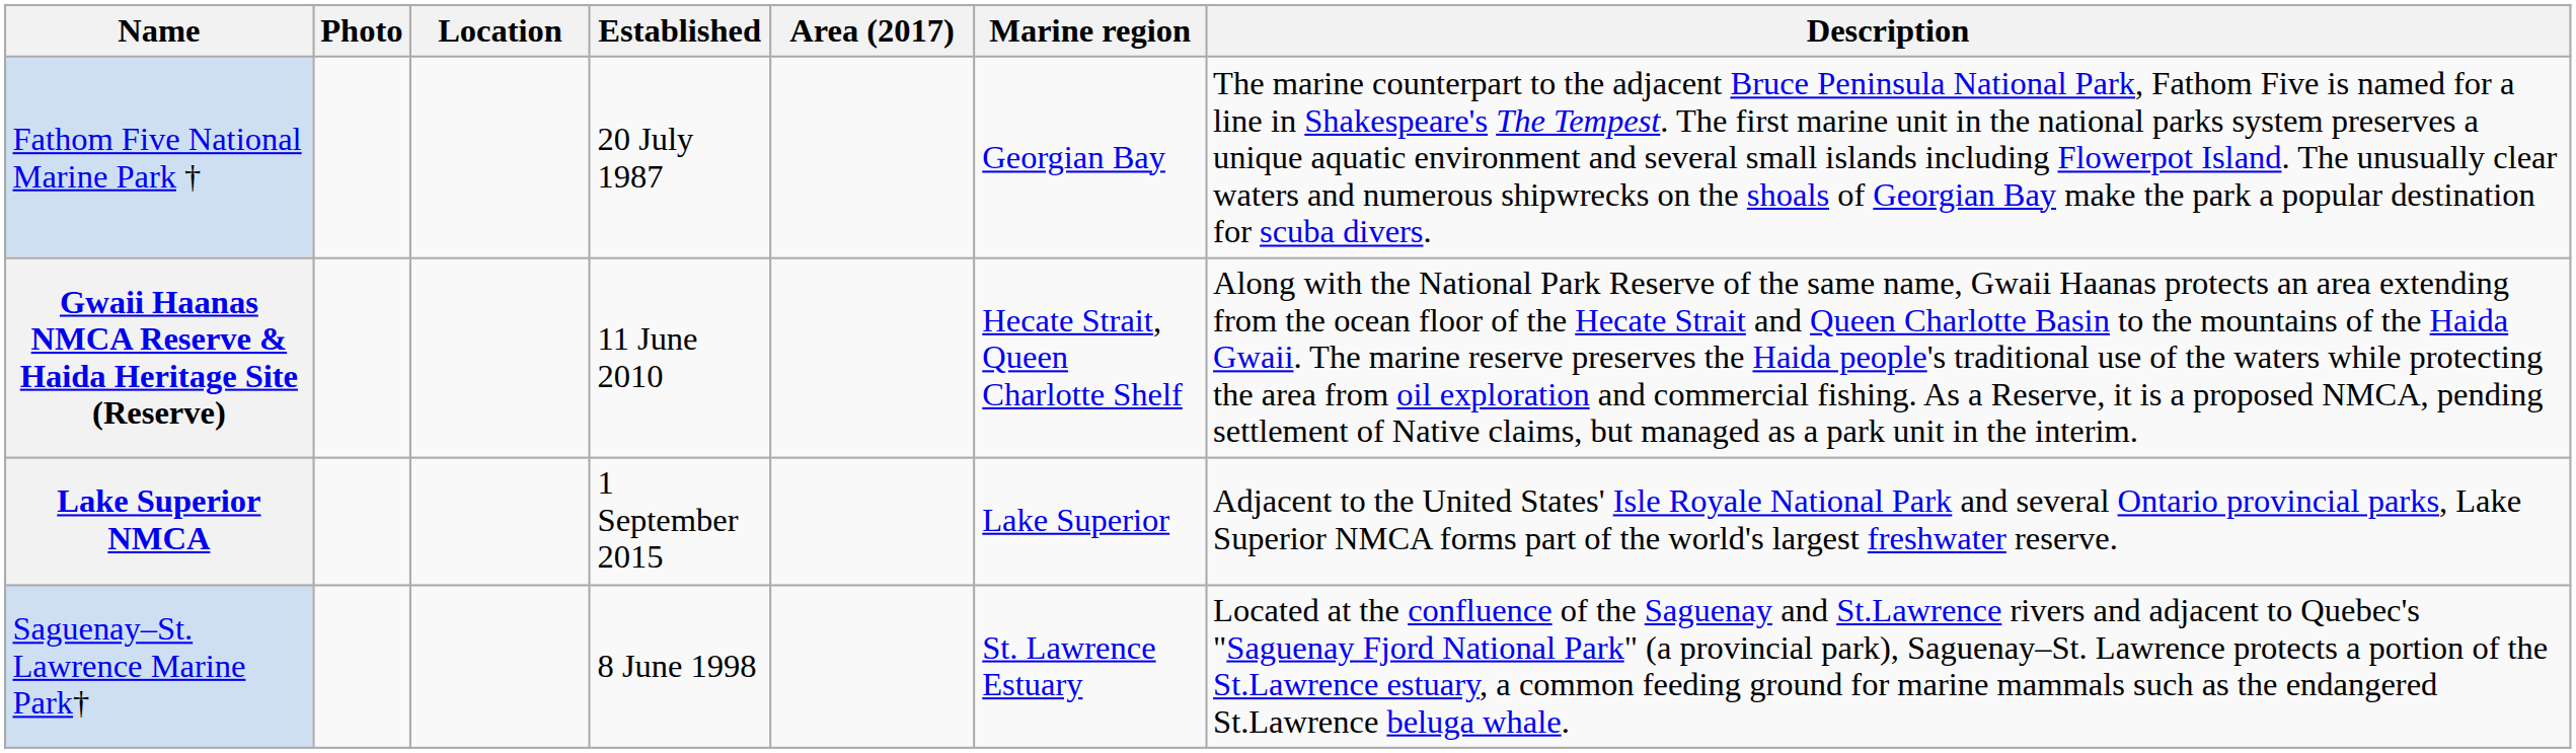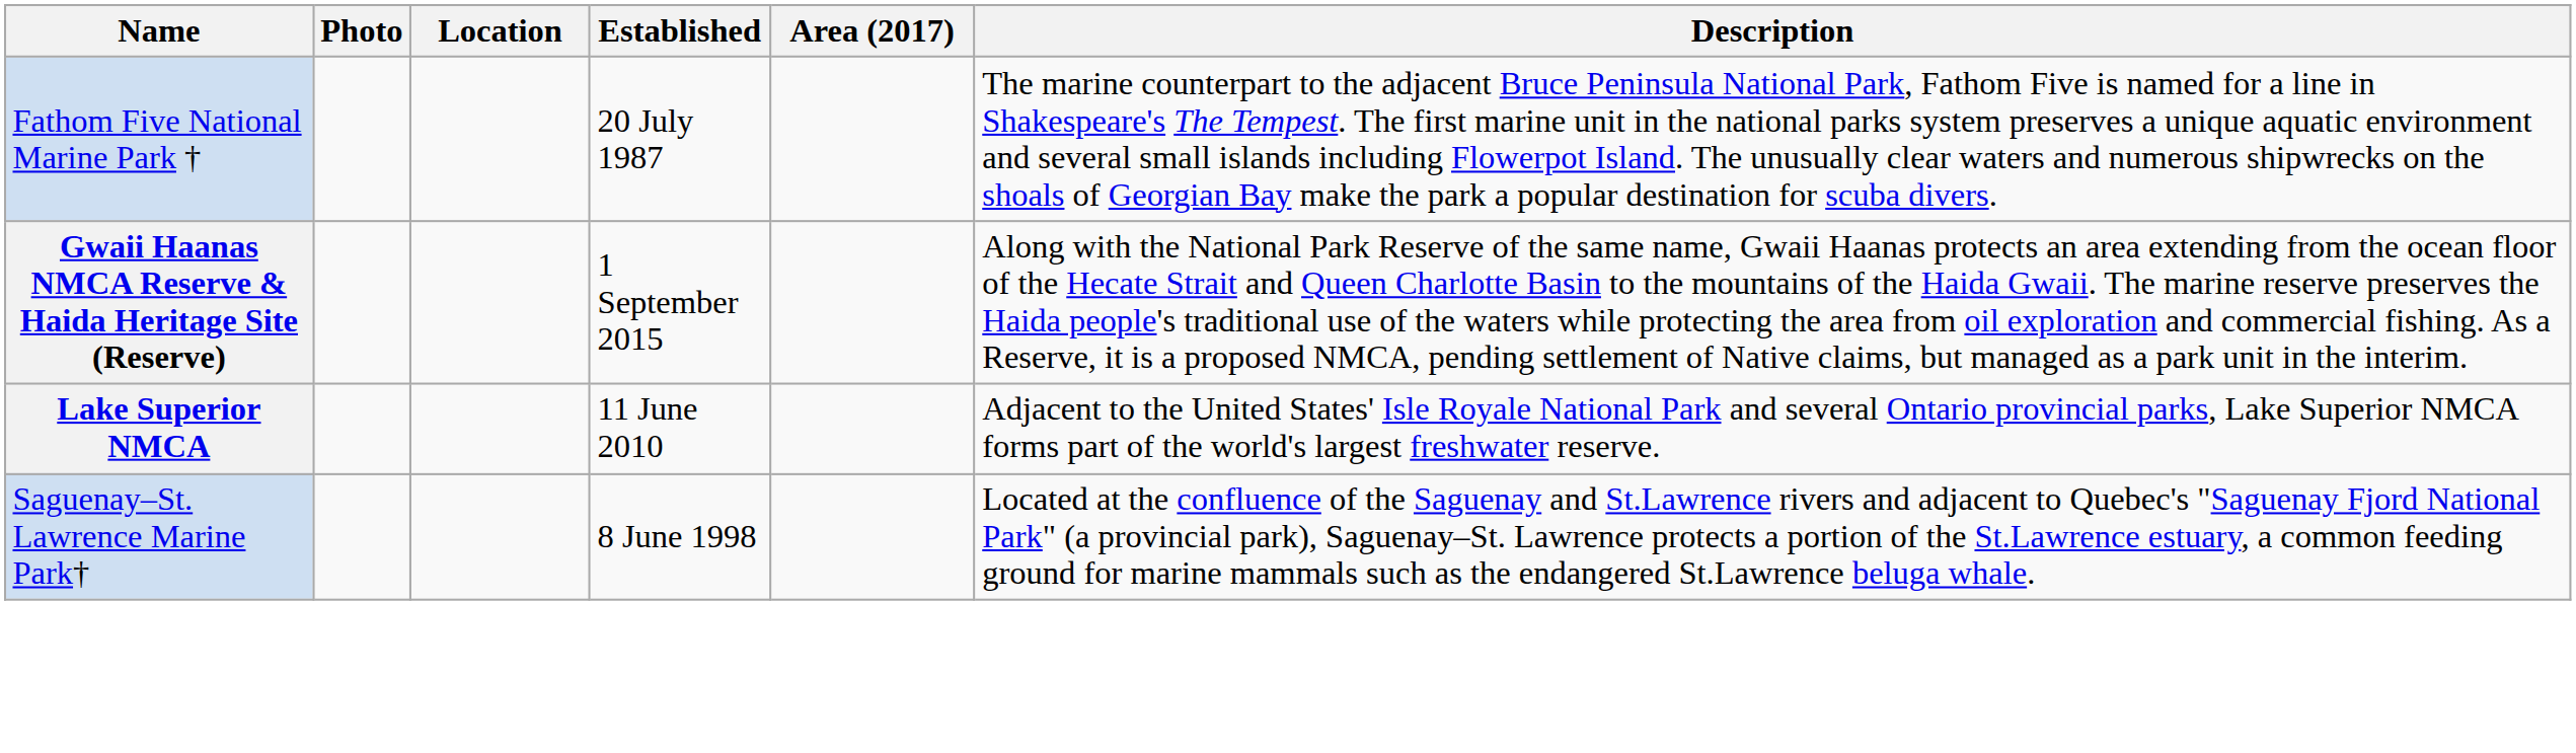 <table class="wikitable sortable plainrowheaders">
 <tr>
 <th scope=col width=12%>Name</th>
 <th scope=col width=1%px class="unsortable">Photo</th>
 <th scope=col width=7%>Location</th>
 <th scope=col width=7%>Established</th>
 <th scope=col width=8%>Area (2017)</th>
-<th scope=col width=9%>Marine region</th>
 <th scope=col class="unsortable">Description</th>
 </tr>
 <tr>
 <td bgcolor=#cedff2 scope=row><a href='#'>Fathom Five National Marine Park</a> †</td>
 <td></td>
 <td><br><small></small></td>
 <td data-sort-value="1987-07-20">20 July 1987 </td>
 <td></td>
-<td><a href='#'>Georgian Bay</a></td>
 <td>The marine counterpart to the adjacent <a href='#'>Bruce Peninsula National Park</a>, Fathom Five is named for a line in <a href='#'>Shakespeare's</a> <em><a href='#'>The Tempest</a></em>. The first marine unit in the national parks system preserves a unique aquatic environment and several small islands including <a href='#'>Flowerpot Island</a>. The unusually clear waters and numerous shipwrecks on the <a href='#'>shoals</a> of <a href='#'>Georgian Bay</a> make the park a popular destination for <a href='#'>scuba divers</a>.</td>
 </tr>
 <tr>
 <th scope=row><a href='#'>Gwaii Haanas NMCA Reserve & Haida Heritage Site</a><br>(Reserve)</th>
 <td></td>
 <td><br><small></small></td>
-<td data-sort-value="2010-06-11">11 June 2010</td>
+<td data-sort-value="2015-09-01">1 September 2015</td>
 <td></td>
-<td><a href='#'>Hecate Strait</a>, <a href='#'>Queen Charlotte Shelf</a></td>
 <td>Along with the National Park Reserve of the same name, Gwaii Haanas protects an area extending from the ocean floor of the <a href='#'>Hecate Strait</a> and <a href='#'>Queen Charlotte Basin</a> to the mountains of the <a href='#'>Haida Gwaii</a>. The marine reserve preserves the <a href='#'>Haida people</a>'s traditional use of the waters while protecting the area from <a href='#'>oil exploration</a> and commercial fishing. As a Reserve, it is a proposed NMCA, pending settlement of Native claims, but managed as a park unit in the interim.</td>
 </tr>
 <tr>
 <th scope=row><a href='#'>Lake Superior NMCA</a></th>
 <td></td>
 <td><br><small></small></td>
-<td data-sort-value="2015-09-01">1 September 2015</td>
+<td data-sort-value="2010-06-11">11 June 2010</td>
 <td></td>
-<td><a href='#'>Lake Superior</a></td>
 <td>Adjacent to the United States' <a href='#'>Isle Royale National Park</a> and several <a href='#'>Ontario provincial parks</a>, Lake Superior NMCA forms part of the world's largest <a href='#'>freshwater</a> reserve.</td>
 </tr>
 <tr>
 <td bgcolor=#cedff2 scope=row><a href='#'>Saguenay–St. Lawrence Marine Park</a>†</td>
 <td></td>
 <td><br><small></small></td>
 <td data-sort-value="1998-06-08">8 June 1998</td>
 <td></td>
-<td><a href='#'>St. Lawrence Estuary</a></td>
 <td>Located at the <a href='#'>confluence</a> of the <a href='#'>Saguenay</a> and <a href='#'>St.Lawrence</a> rivers and adjacent to Quebec's "<a href='#'>Saguenay Fjord National Park</a>" (a provincial park), Saguenay–St. Lawrence protects a portion of the <a href='#'>St.Lawrence estuary</a>, a common feeding ground for marine mammals such as the endangered St.Lawrence <a href='#'>beluga whale</a>.</td>
 </tr>
 </table>
